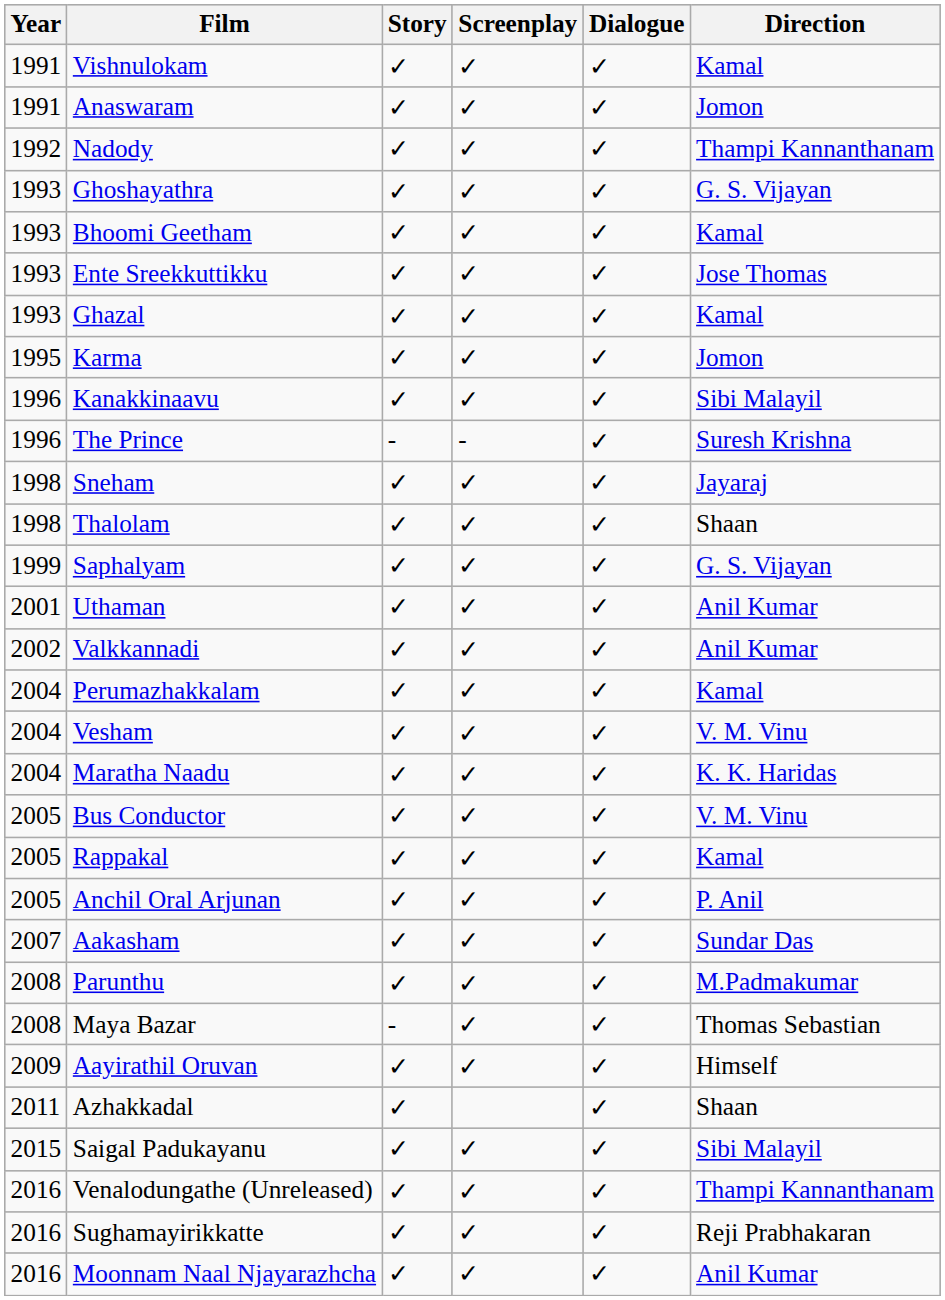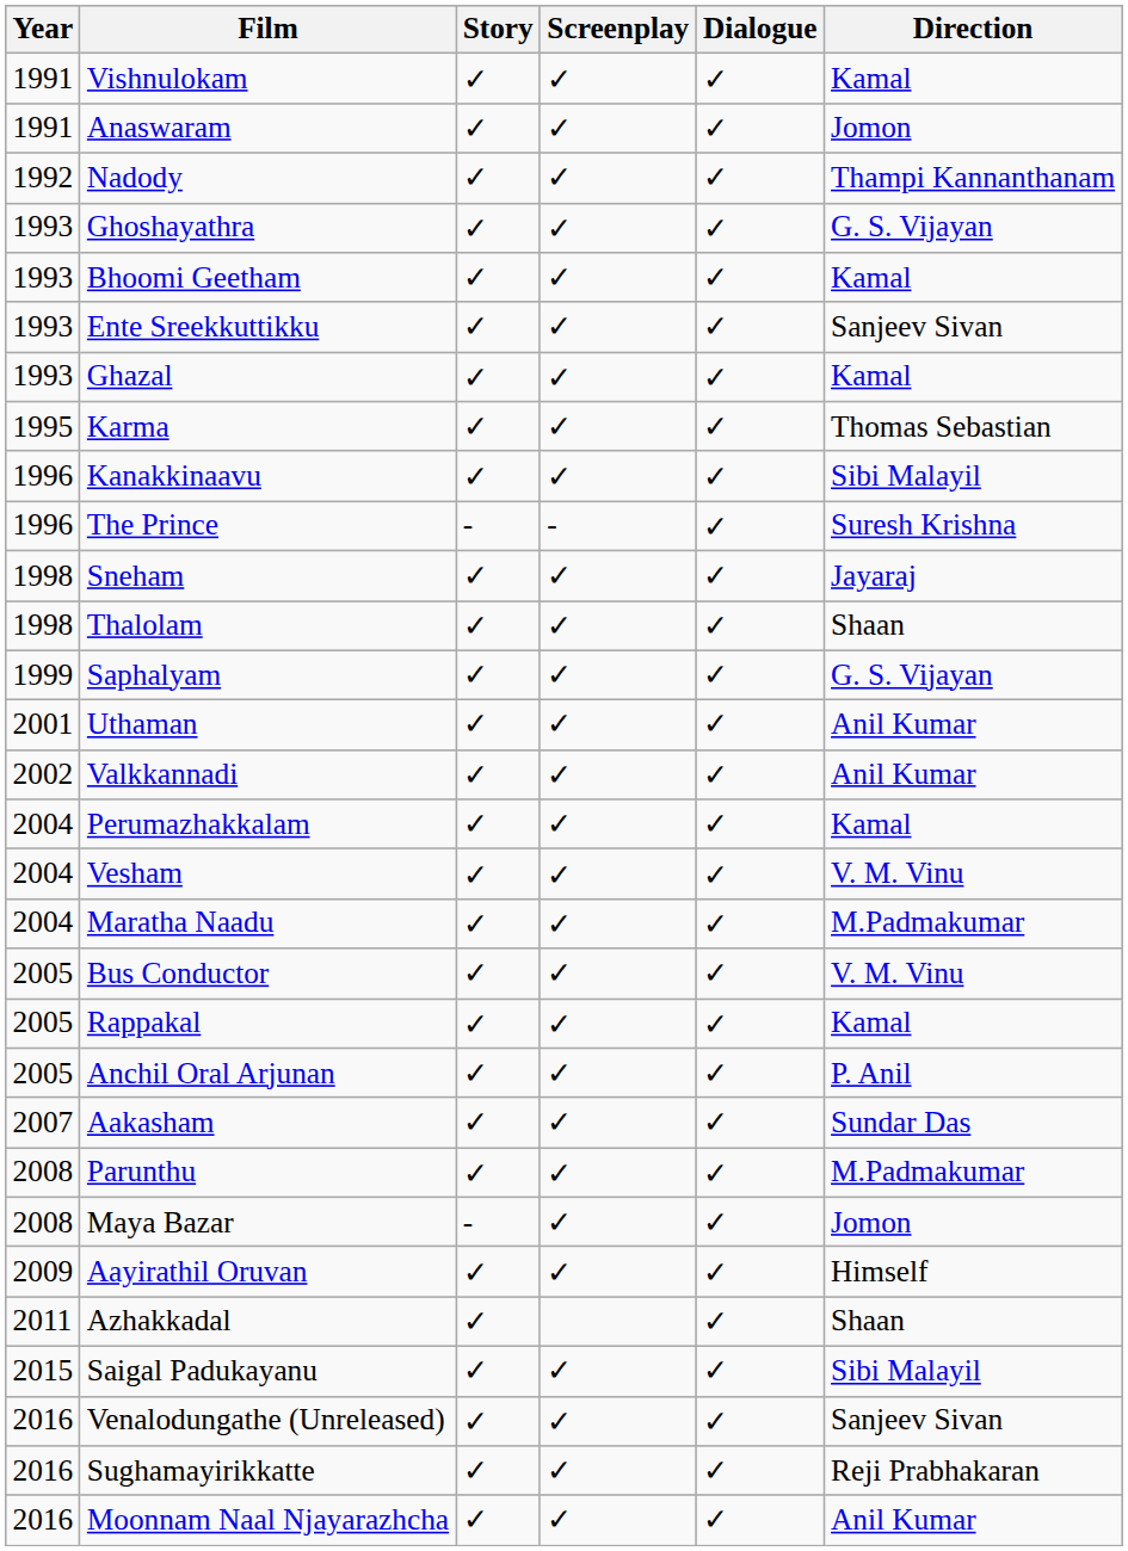 <table class="wikitable sortable">
 <tr>
 <th>Year</th>
 <th>Film</th>
 <th>Story</th>
 <th>Screenplay</th>
 <th>Dialogue</th>
 <th>Direction</th>
 </tr>
 <tr>
 <td>1991</td>
 <td><a href='#'>Vishnulokam</a></td>
 <td>✓</td>
 <td>✓</td>
 <td>✓</td>
 <td><a href='#'>Kamal</a></td>
 </tr>
 <tr>
 <td>1991</td>
 <td><a href='#'>Anaswaram</a></td>
 <td>✓</td>
 <td>✓</td>
 <td>✓</td>
 <td><a href='#'>Jomon</a></td>
 </tr>
 <tr>
 <td>1992</td>
 <td><a href='#'>Nadody</a></td>
 <td>✓</td>
 <td>✓</td>
 <td>✓</td>
 <td><a href='#'>Thampi Kannanthanam</a></td>
 </tr>
 <tr>
 <td>1993</td>
 <td><a href='#'>Ghoshayathra</a></td>
 <td>✓</td>
 <td>✓</td>
 <td>✓</td>
 <td><a href='#'>G. S. Vijayan</a></td>
 </tr>
 <tr>
 <td>1993</td>
 <td><a href='#'>Bhoomi Geetham</a></td>
 <td>✓</td>
 <td>✓</td>
 <td>✓</td>
 <td><a href='#'>Kamal</a></td>
 </tr>
 <tr>
 <td>1993</td>
 <td><a href='#'>Ente Sreekkuttikku</a></td>
 <td>✓</td>
 <td>✓</td>
 <td>✓</td>
-<td><a href='#'>Jose Thomas</a></td>
+<td>Sanjeev Sivan</td>
 </tr>
 <tr>
 <td>1993</td>
 <td><a href='#'>Ghazal</a></td>
 <td>✓</td>
 <td>✓</td>
 <td>✓</td>
 <td><a href='#'>Kamal</a></td>
 </tr>
 <tr>
 <td>1995</td>
 <td><a href='#'>Karma</a></td>
 <td>✓</td>
 <td>✓</td>
 <td>✓</td>
-<td><a href='#'>Jomon</a></td>
+<td>Thomas Sebastian</td>
 </tr>
 <tr>
 <td>1996</td>
 <td><a href='#'>Kanakkinaavu</a></td>
 <td>✓</td>
 <td>✓</td>
 <td>✓</td>
 <td><a href='#'>Sibi Malayil</a></td>
 </tr>
 <tr>
 <td>1996</td>
 <td><a href='#'>The Prince</a></td>
 <td>-</td>
 <td>-</td>
 <td>✓</td>
 <td><a href='#'>Suresh Krishna</a></td>
 </tr>
 <tr>
 <td>1998</td>
 <td><a href='#'>Sneham</a></td>
 <td>✓</td>
 <td>✓</td>
 <td>✓</td>
 <td><a href='#'>Jayaraj</a></td>
 </tr>
 <tr>
 <td>1998</td>
 <td><a href='#'>Thalolam</a></td>
 <td>✓</td>
 <td>✓</td>
 <td>✓</td>
 <td>Shaan</td>
 </tr>
 <tr>
 <td>1999</td>
 <td><a href='#'>Saphalyam</a></td>
 <td>✓</td>
 <td>✓</td>
 <td>✓</td>
 <td><a href='#'>G. S. Vijayan</a></td>
 </tr>
 <tr>
 <td>2001</td>
 <td><a href='#'>Uthaman</a></td>
 <td>✓</td>
 <td>✓</td>
 <td>✓</td>
 <td><a href='#'>Anil Kumar</a></td>
 </tr>
 <tr>
 <td>2002</td>
 <td><a href='#'>Valkkannadi</a></td>
 <td>✓</td>
 <td>✓</td>
 <td>✓</td>
 <td><a href='#'>Anil Kumar</a></td>
 </tr>
 <tr>
 <td>2004</td>
 <td><a href='#'>Perumazhakkalam</a></td>
 <td>✓</td>
 <td>✓</td>
 <td>✓</td>
 <td><a href='#'>Kamal</a></td>
 </tr>
 <tr>
 <td>2004</td>
 <td><a href='#'>Vesham</a></td>
 <td>✓</td>
 <td>✓</td>
 <td>✓</td>
 <td><a href='#'>V. M. Vinu</a></td>
 </tr>
 <tr>
 <td>2004</td>
 <td><a href='#'>Maratha Naadu</a></td>
 <td>✓</td>
 <td>✓</td>
 <td>✓</td>
-<td><a href='#'>K. K. Haridas</a></td>
+<td><a href='#'>M.Padmakumar</a></td>
 </tr>
 <tr>
 <td>2005</td>
 <td><a href='#'>Bus Conductor</a></td>
 <td>✓</td>
 <td>✓</td>
 <td>✓</td>
 <td><a href='#'>V. M. Vinu</a></td>
 </tr>
 <tr>
 <td>2005</td>
 <td><a href='#'>Rappakal</a></td>
 <td>✓</td>
 <td>✓</td>
 <td>✓</td>
 <td><a href='#'>Kamal</a></td>
 </tr>
 <tr>
 <td>2005</td>
 <td><a href='#'>Anchil Oral Arjunan</a></td>
 <td>✓</td>
 <td>✓</td>
 <td>✓</td>
 <td><a href='#'>P. Anil</a></td>
 </tr>
 <tr>
 <td>2007</td>
 <td><a href='#'>Aakasham</a></td>
 <td>✓</td>
 <td>✓</td>
 <td>✓</td>
 <td><a href='#'>Sundar Das</a></td>
 </tr>
 <tr>
 <td>2008</td>
 <td><a href='#'>Parunthu</a></td>
 <td>✓</td>
 <td>✓</td>
 <td>✓</td>
 <td><a href='#'>M.Padmakumar</a></td>
 </tr>
 <tr>
 <td>2008</td>
 <td>Maya Bazar</td>
 <td>-</td>
 <td>✓</td>
 <td>✓</td>
-<td>Thomas Sebastian</td>
+<td><a href='#'>Jomon</a></td>
 </tr>
 <tr>
 <td>2009</td>
 <td><a href='#'>Aayirathil Oruvan</a></td>
 <td>✓</td>
 <td>✓</td>
 <td>✓</td>
 <td>Himself</td>
 </tr>
 <tr>
 <td>2011</td>
 <td>Azhakkadal</td>
 <td>✓</td>
 <td></td>
 <td>✓</td>
 <td>Shaan</td>
 </tr>
 <tr>
 <td>2015</td>
 <td>Saigal Padukayanu</td>
 <td>✓</td>
 <td>✓</td>
 <td>✓</td>
 <td><a href='#'>Sibi Malayil</a></td>
 </tr>
 <tr>
 <td>2016</td>
 <td>Venalodungathe (Unreleased)</td>
 <td>✓</td>
 <td>✓</td>
 <td>✓</td>
-<td><a href='#'>Thampi Kannanthanam</a></td>
+<td>Sanjeev Sivan</td>
 </tr>
 <tr>
 <td>2016</td>
 <td>Sughamayirikkatte</td>
 <td>✓</td>
 <td>✓</td>
 <td>✓</td>
 <td>Reji Prabhakaran</td>
 </tr>
 <tr>
 <td>2016</td>
 <td><a href='#'>Moonnam Naal Njayarazhcha</a></td>
 <td>✓</td>
 <td>✓</td>
 <td>✓</td>
 <td><a href='#'>Anil Kumar</a></td>
 </tr>
 </table>
